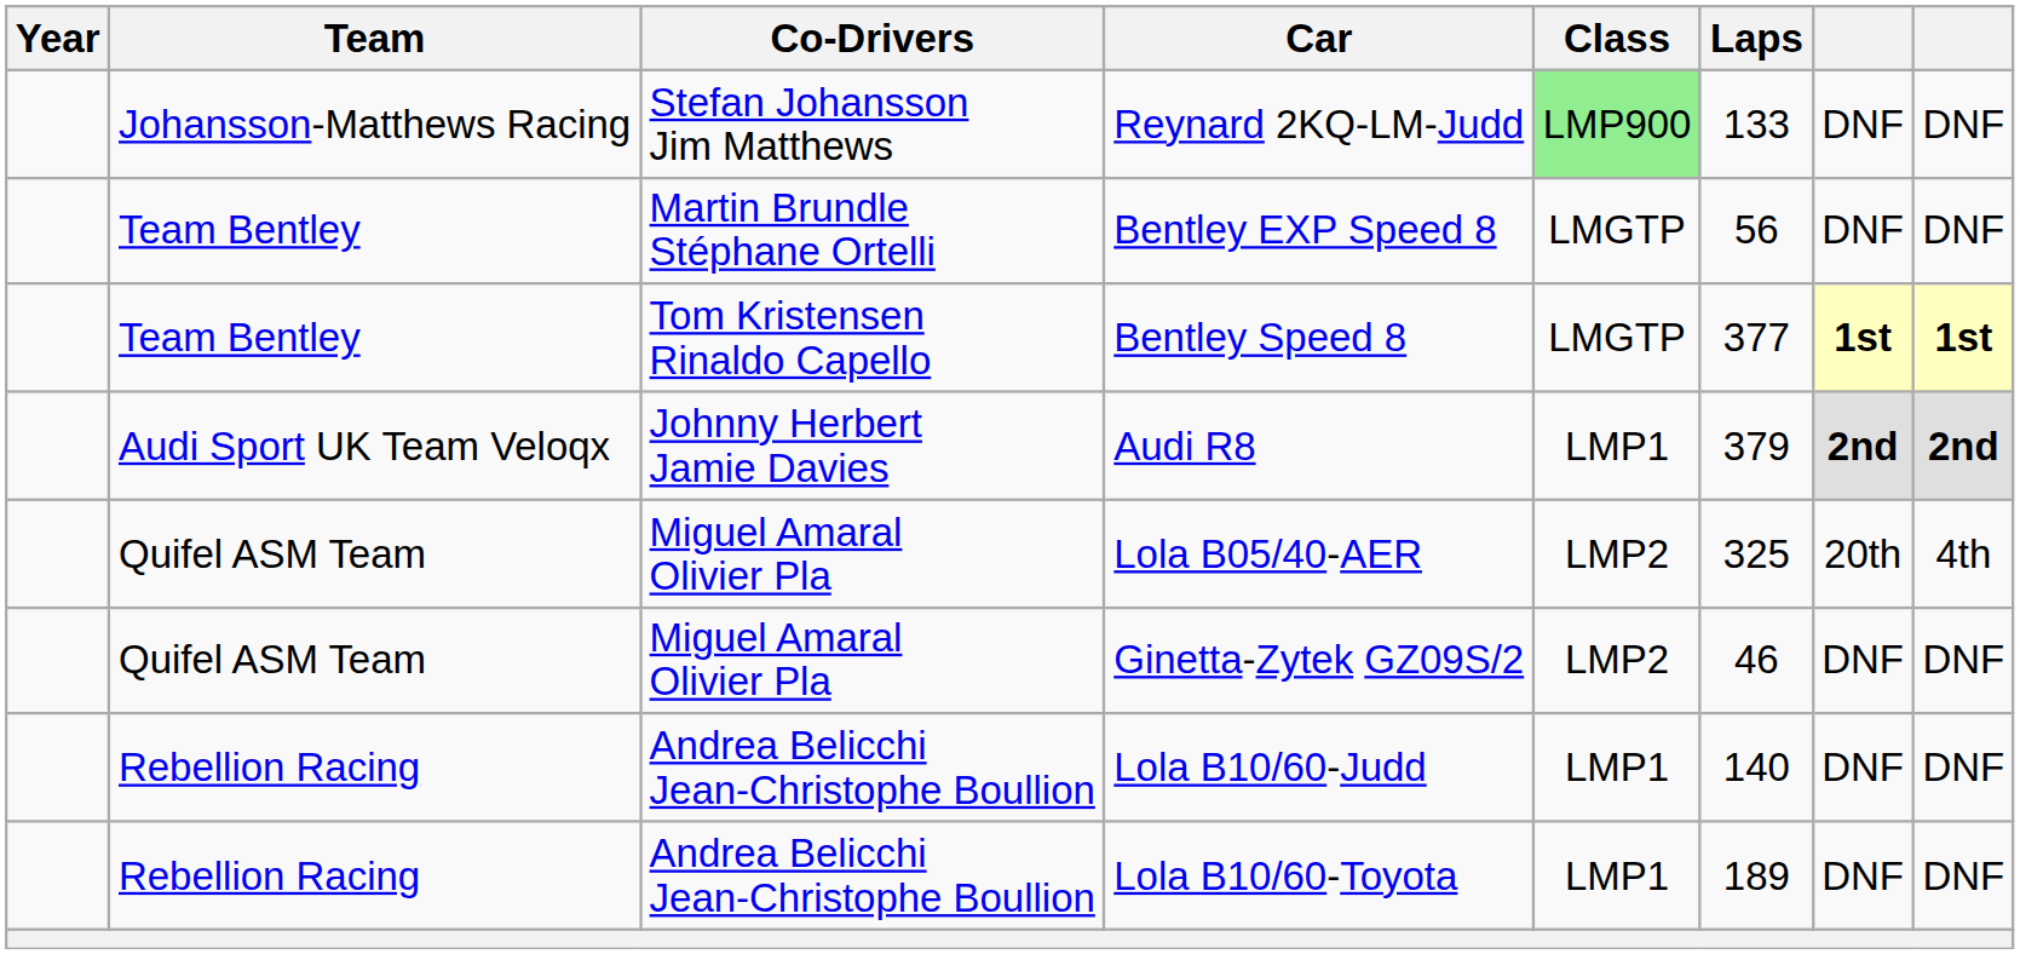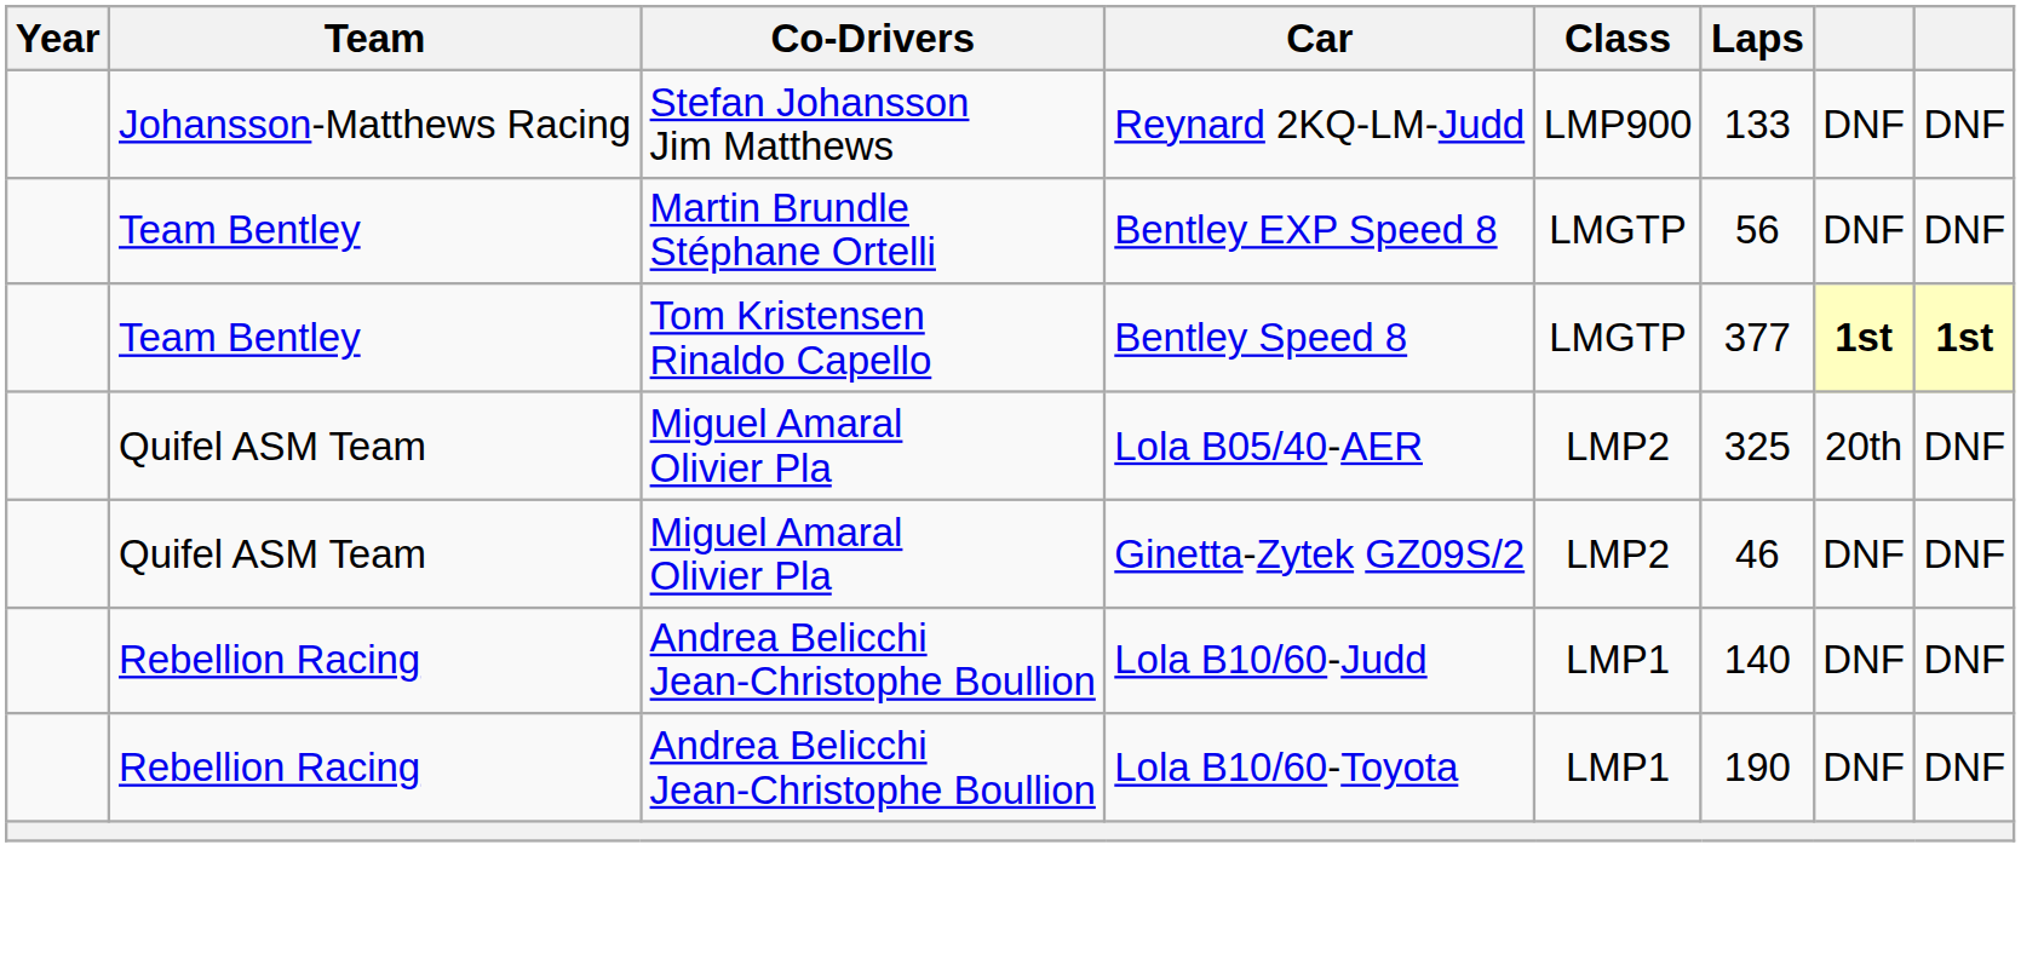 <table class="wikitable" style="text-align:center; font-size:90%">
 <tr>
 <th>Year</th>
 <th>Team</th>
 <th>Co-Drivers</th>
 <th>Car</th>
 <th>Class</th>
 <th>Laps</th>
 <th></th>
 <th></th>
 </tr>
 <tr>
 <td></td>
 <td align="left"> <a href='#'>Johansson</a>-Matthews Racing</td>
 <td align="left"> <a href='#'>Stefan Johansson</a><br> Jim Matthews</td>
 <td align="left"><a href='#'>Reynard</a> 2KQ-LM-<a href='#'>Judd</a></td>
-<td style="background: lightgreen;">LMP900</td>
+<td>LMP900</td>
 <td>133</td>
 <td>DNF</td>
 <td>DNF</td>
 </tr>
 <tr>
 <td></td>
 <td align="left"> <a href='#'>Team Bentley</a></td>
 <td align="left"> <a href='#'>Martin Brundle</a><br> <a href='#'>Stéphane Ortelli</a></td>
 <td align="left"><a href='#'>Bentley EXP Speed 8</a></td>
 <td>LMGTP</td>
 <td>56</td>
 <td>DNF</td>
 <td>DNF</td>
 </tr>
 <tr>
 <td></td>
 <td align="left"> <a href='#'>Team Bentley</a></td>
 <td align="left"> <a href='#'>Tom Kristensen</a><br> <a href='#'>Rinaldo Capello</a></td>
 <td align="left"><a href='#'>Bentley Speed 8</a></td>
 <td>LMGTP</td>
 <td>377</td>
 <td style="background:#FFFFBF;"><strong>1st</strong></td>
 <td style="background:#FFFFBF;"><strong>1st</strong></td>
 </tr>
 <tr>
 <td></td>
-<td align="left"> <a href='#'>Audi Sport</a> UK Team Veloqx</td>
-<td align="left"> <a href='#'>Johnny Herbert</a><br> <a href='#'>Jamie Davies</a></td>
-<td align="left"><a href='#'>Audi R8</a></td>
-<td>LMP1</td>
-<td>379</td>
-<td style="background:#DFDFDF;"><strong>2nd</strong></td>
-<td style="background:#DFDFDF;"><strong>2nd</strong></td>
-</tr>
-<tr>
-<td></td>
 <td align="left"> Quifel ASM Team</td>
 <td align="left"> <a href='#'>Miguel Amaral</a><br> <a href='#'>Olivier Pla</a></td>
 <td align="left"><a href='#'>Lola B05/40</a>-<a href='#'>AER</a></td>
 <td>LMP2</td>
 <td>325</td>
 <td>20th</td>
-<td>4th</td>
+<td>DNF</td>
 </tr>
 <tr>
 <td></td>
 <td align="left"> Quifel ASM Team</td>
 <td align="left"> <a href='#'>Miguel Amaral</a><br> <a href='#'>Olivier Pla</a></td>
 <td align="left"><a href='#'>Ginetta</a>-<a href='#'>Zytek</a> <a href='#'>GZ09S/2</a></td>
 <td>LMP2</td>
 <td>46</td>
 <td>DNF</td>
 <td>DNF</td>
 </tr>
 <tr>
 <td></td>
 <td align="left"> <a href='#'>Rebellion Racing</a></td>
 <td align="left"> <a href='#'>Andrea Belicchi</a><br> <a href='#'>Jean-Christophe Boullion</a></td>
 <td align="left"><a href='#'>Lola B10/60</a>-<a href='#'>Judd</a></td>
 <td>LMP1</td>
 <td>140</td>
 <td>DNF</td>
 <td>DNF</td>
 </tr>
 <tr>
 <td></td>
 <td align="left"> <a href='#'>Rebellion Racing</a></td>
 <td align="left"> <a href='#'>Andrea Belicchi</a><br> <a href='#'>Jean-Christophe Boullion</a></td>
 <td align="left"><a href='#'>Lola B10/60</a>-<a href='#'>Toyota</a></td>
 <td>LMP1</td>
-<td>189</td>
+<td>190</td>
 <td>DNF</td>
 <td>DNF</td>
 </tr>
 <tr>
 <th colspan="8"></th>
 </tr>
 </table>
